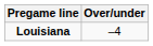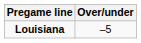 <table class="wikitable">
 <tr align="center">
 <th style=>Pregame line</th>
 <th style=>Over/under</th>
 </tr>
 <tr align="center">
 <td><strong>Louisiana</strong></td>
-<td>–4</td>
+<td>–5</td>
 </tr>
 </table>
